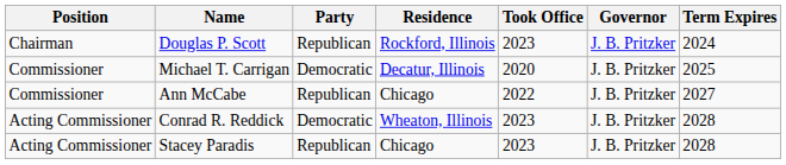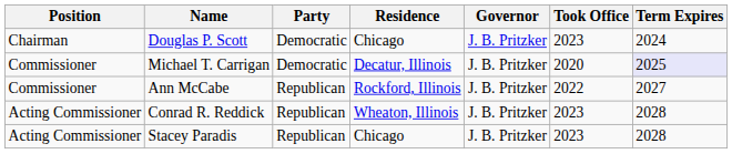 <table class="wikitable">
 <tr>
 <th>Position</th>
 <th>Name</th>
 <th>Party</th>
 <th>Residence</th>
+<th>Governor</th>
 <th>Took Office</th>
-<th>Governor</th>
 <th>Term Expires</th>
 </tr>
 <tr>
 <td>Chairman</td>
 <td><a href='#'>Douglas P. Scott</a></td>
-<td>Republican</td>
-<td><a href='#'>Rockford, Illinois</a></td>
+<td>Democratic</td>
+<td>Chicago</td>
+<td><a href='#'>J. B. Pritzker</a></td>
 <td>2023</td>
-<td><a href='#'>J. B. Pritzker</a></td>
 <td>2024</td>
 </tr>
 <tr>
 <td>Commissioner</td>
 <td>Michael T. Carrigan</td>
 <td>Democratic</td>
 <td><a href='#'>Decatur, Illinois</a></td>
+<td>J. B. Pritzker</td>
 <td>2020</td>
-<td>J. B. Pritzker</td>
-<td>2025</td>
+<td style="background: lavender;">2025</td>
 </tr>
 <tr>
 <td>Commissioner</td>
 <td>Ann McCabe</td>
 <td>Republican</td>
-<td>Chicago</td>
+<td><a href='#'>Rockford, Illinois</a></td>
+<td>J. B. Pritzker</td>
 <td>2022</td>
-<td>J. B. Pritzker</td>
 <td>2027</td>
 </tr>
 <tr>
 <td>Acting Commissioner</td>
 <td>Conrad R. Reddick</td>
-<td>Democratic</td>
+<td>Republican</td>
 <td><a href='#'>Wheaton, Illinois</a></td>
+<td>J. B. Pritzker</td>
 <td>2023</td>
-<td>J. B. Pritzker</td>
 <td>2028</td>
 </tr>
 <tr>
 <td>Acting Commissioner</td>
 <td>Stacey Paradis</td>
 <td>Republican</td>
 <td>Chicago</td>
+<td>J. B. Pritzker</td>
 <td>2023</td>
-<td>J. B. Pritzker</td>
 <td>2028</td>
 </tr>
 </table>
